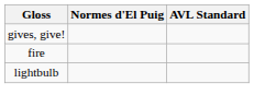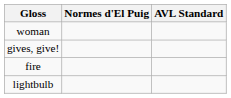 <table class="wikitable" style="text-align:center;">
 <tr>
 <th><strong>Gloss</strong></th>
 <th><strong>Normes d'El Puig</strong></th>
 <th><strong>AVL Standard</strong></th>
+</tr>
+<tr>
+<td>woman</td>
+<td></td>
+<td></td>
 </tr>
 <tr>
 <td>gives, give!</td>
 <td></td>
 <td></td>
 </tr>
 <tr>
 <td>fire</td>
 <td></td>
 <td></td>
 </tr>
 <tr>
 <td>lightbulb</td>
 <td></td>
 <td></td>
 </tr>
 </table>
